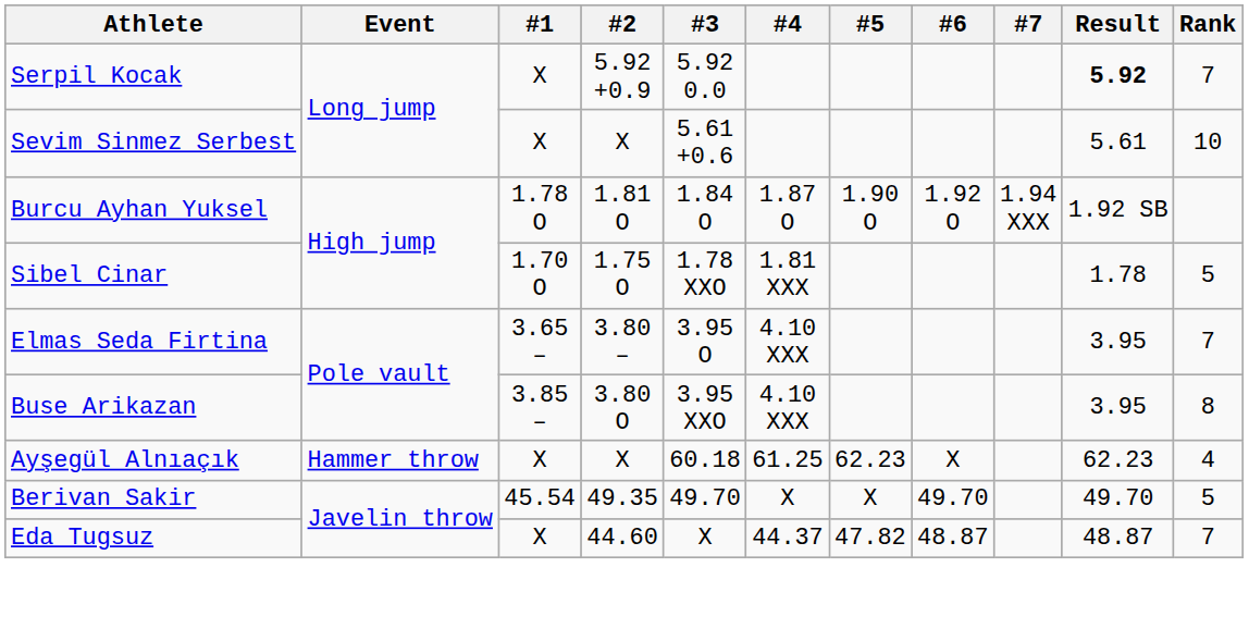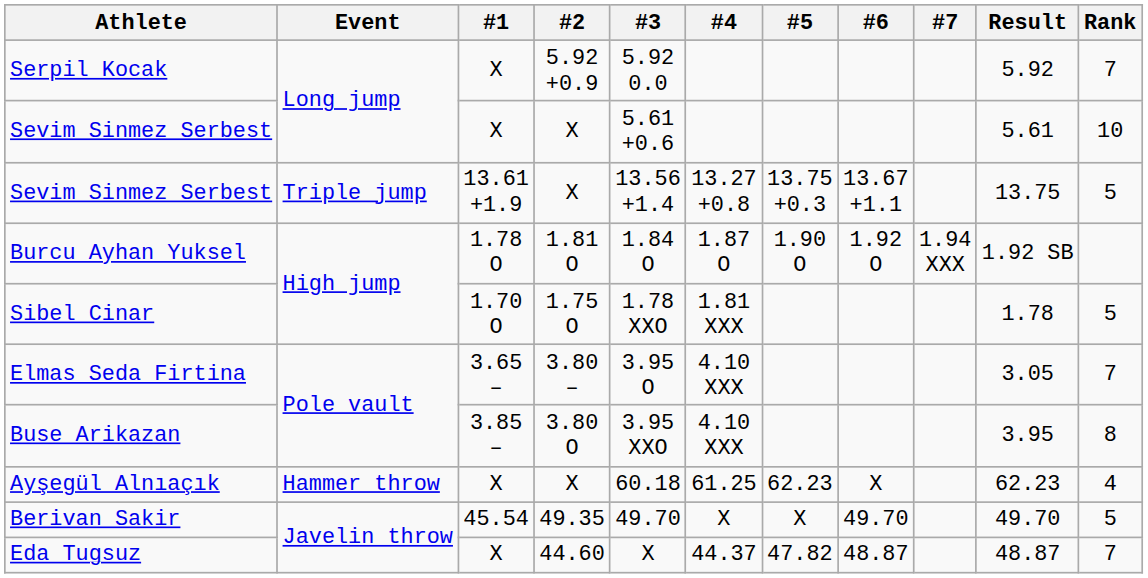 <table class="wikitable" style="text-align:center">
 <tr>
 <th>Athlete</th>
 <th>Event</th>
 <th>#1</th>
 <th>#2</th>
 <th>#3</th>
 <th>#4</th>
 <th>#5</th>
 <th>#6</th>
 <th>#7</th>
 <th>Result</th>
 <th>Rank</th>
 </tr>
 <tr>
 <td align="left"><a href='#'>Serpil Kocak</a></td>
 <td align=left rowspan=2><a href='#'>Long jump</a></td>
 <td>X</td>
 <td>5.92 <br> +0.9</td>
 <td>5.92 <br> 0.0</td>
 <td></td>
 <td></td>
 <td></td>
 <td></td>
-<td><strong>5.92</strong></td>
+<td>5.92</td>
 <td>7</td>
 </tr>
 <tr>
 <td align="left"><a href='#'>Sevim Sinmez Serbest</a></td>
 <td>X</td>
 <td>X</td>
 <td>5.61 <br> +0.6</td>
 <td></td>
 <td></td>
 <td></td>
 <td></td>
 <td>5.61</td>
 <td>10</td>
+</tr>
+<tr>
+<td align="left"><a href='#'>Sevim Sinmez Serbest</a></td>
+<td align=left><a href='#'>Triple jump</a></td>
+<td>13.61 <br> +1.9</td>
+<td>X</td>
+<td>13.56 <br> +1.4</td>
+<td>13.27 <br> +0.8</td>
+<td>13.75 <br> +0.3</td>
+<td>13.67 <br> +1.1</td>
+<td></td>
+<td>13.75</td>
+<td>5</td>
 </tr>
 <tr>
 <td align="left"><a href='#'>Burcu Ayhan Yuksel</a></td>
 <td align=left rowspan=2><a href='#'>High jump</a></td>
 <td>1.78 <br> O</td>
 <td>1.81 <br> O</td>
 <td>1.84 <br> O</td>
 <td>1.87 <br> O</td>
 <td>1.90 <br> O</td>
 <td>1.92 <br> O</td>
 <td>1.94 <br> XXX</td>
 <td>1.92 SB</td>
 <td></td>
 </tr>
 <tr>
 <td align="left"><a href='#'>Sibel Cinar</a></td>
 <td>1.70 <br> O</td>
 <td>1.75 <br> O</td>
 <td>1.78 <br> XXO</td>
 <td>1.81 <br> XXX</td>
 <td></td>
 <td></td>
 <td></td>
 <td>1.78</td>
 <td>5</td>
 </tr>
 <tr>
 <td align="left"><a href='#'>Elmas Seda Firtina</a></td>
 <td align=left rowspan=2><a href='#'>Pole vault</a></td>
 <td>3.65 <br> –</td>
 <td>3.80 <br> –</td>
 <td>3.95 <br> O</td>
 <td>4.10 <br> XXX</td>
 <td></td>
 <td></td>
 <td></td>
-<td>3.95</td>
+<td>3.05</td>
 <td>7</td>
 </tr>
 <tr>
 <td align="left"><a href='#'>Buse Arikazan</a></td>
 <td>3.85 <br> –</td>
 <td>3.80 <br> O</td>
 <td>3.95 <br> XXO</td>
 <td>4.10 <br> XXX</td>
 <td></td>
 <td></td>
 <td></td>
 <td>3.95</td>
 <td>8</td>
 </tr>
 <tr>
 <td align="left"><a href='#'>Ayşegül Alnıaçık</a></td>
 <td align=left><a href='#'>Hammer throw</a></td>
 <td>X</td>
 <td>X</td>
 <td>60.18</td>
 <td>61.25</td>
 <td>62.23</td>
 <td>X</td>
 <td></td>
 <td>62.23</td>
 <td>4</td>
 </tr>
 <tr>
 <td align="left"><a href='#'>Berivan Sakir</a></td>
 <td align=left rowspan=2><a href='#'>Javelin throw</a></td>
 <td>45.54</td>
 <td>49.35</td>
 <td>49.70</td>
 <td>X</td>
 <td>X</td>
 <td>49.70</td>
 <td></td>
 <td>49.70</td>
 <td>5</td>
 </tr>
 <tr>
 <td align="left"><a href='#'>Eda Tugsuz</a></td>
 <td>X</td>
 <td>44.60</td>
 <td>X</td>
 <td>44.37</td>
 <td>47.82</td>
 <td>48.87</td>
 <td></td>
 <td>48.87</td>
 <td>7</td>
 </tr>
 </table>
